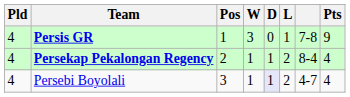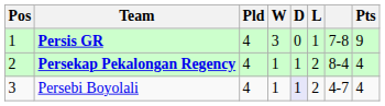 <table class="wikitable">
 <tr>
+<th>Pos</th>
+<th>Team</th>
 <th>Pld</th>
-<th>Team</th>
-<th>Pos</th>
 <th>W</th>
 <th>D</th>
 <th>L</th>
 <th></th>
 <th>Pts</th>
 </tr>
 <tr bgcolor=#ccffcc>
+<td>1</td>
+<td><strong><a href='#'>Persis GR</a></strong></td>
 <td>4</td>
-<td><strong><a href='#'>Persis GR</a></strong></td>
-<td>1</td>
 <td>3</td>
 <td>0</td>
 <td>1</td>
 <td>7-8</td>
 <td>9</td>
 </tr>
 <tr bgcolor=#ccffcc>
+<td>2</td>
+<td><strong><a href='#'>Persekap Pekalongan Regency</a></strong></td>
 <td>4</td>
-<td><strong><a href='#'>Persekap Pekalongan Regency</a></strong></td>
-<td>2</td>
 <td>1</td>
 <td>1</td>
 <td>2</td>
 <td>8-4</td>
 <td>4</td>
 </tr>
 <tr>
+<td>3</td>
+<td><a href='#'>Persebi Boyolali</a></td>
 <td>4</td>
-<td><a href='#'>Persebi Boyolali</a></td>
-<td>3</td>
 <td>1</td>
 <td style="background: lavender;">1</td>
 <td>2</td>
 <td>4-7</td>
 <td>4</td>
 </tr>
 </table>
